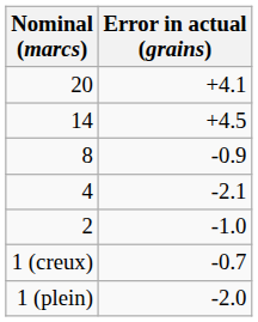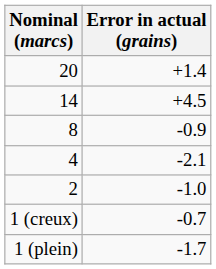 <table class="wikitable" style="float:right; clear:right;">
 <tr>
 <th>Nominal<br>(<em>marcs</em>)</th>
 <th>Error in actual<br>(<em>grains</em>)</th>
 </tr>
 <tr>
 <td align=right>20</td>
-<td align=right>+4.1</td>
+<td align=right>+1.4</td>
 </tr>
 <tr>
 <td align=right>14</td>
 <td align=right>+4.5</td>
 </tr>
 <tr>
 <td align=right>8</td>
 <td align=right>-0.9</td>
 </tr>
 <tr>
 <td align=right>4</td>
 <td align=right>-2.1</td>
 </tr>
 <tr>
 <td align=right>2</td>
 <td align=right>-1.0</td>
 </tr>
 <tr>
 <td align=right>1 (creux)</td>
 <td align=right>-0.7</td>
 </tr>
 <tr>
 <td align=right>1 (plein)</td>
-<td align=right>-2.0</td>
+<td align=right>-1.7</td>
 </tr>
 </table>
